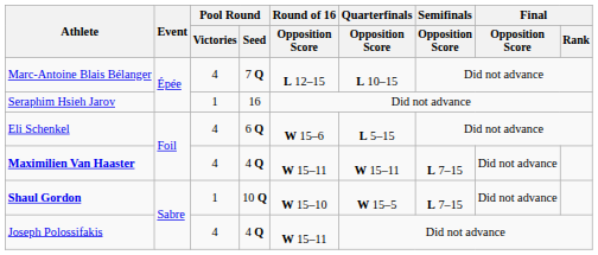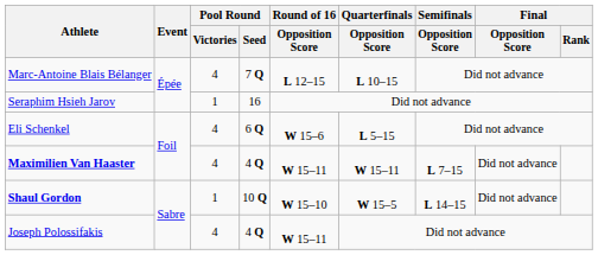 <table class=wikitable style="font-size:90%">
 <tr>
 <th rowspan="2">Athlete</th>
 <th rowspan="2">Event</th>
 <th colspan=2>Pool Round</th>
 <th>Round of 16</th>
 <th>Quarterfinals</th>
 <th>Semifinals</th>
 <th colspan=2>Final</th>
 </tr>
 <tr style="font-size:95%">
 <th>Victories</th>
 <th>Seed</th>
 <th>Opposition<br>Score</th>
 <th>Opposition<br>Score</th>
 <th>Opposition<br>Score</th>
 <th>Opposition<br>Score</th>
 <th>Rank</th>
 </tr>
 <tr align=center>
 <td align=left><a href='#'>Marc-Antoine Blais Bélanger</a></td>
 <td align=left rowspan=2><a href='#'>Épée</a></td>
 <td>4</td>
 <td>7 <strong>Q</strong></td>
 <td><br><strong>L</strong> 12–15</td>
 <td><br><strong>L</strong> 10–15</td>
 <td colspan=3>Did not advance</td>
 </tr>
 <tr align=center>
 <td align=left><a href='#'>Seraphim Hsieh Jarov</a></td>
 <td>1</td>
 <td>16</td>
 <td colspan=5>Did not advance</td>
 </tr>
 <tr align=center>
 <td align=left><a href='#'>Eli Schenkel</a></td>
 <td align=left rowspan=2><a href='#'>Foil</a></td>
 <td>4</td>
 <td>6 <strong>Q</strong></td>
 <td><br><strong>W</strong> 15–6</td>
 <td><br><strong>L</strong> 5–15</td>
 <td colspan=3>Did not advance</td>
 </tr>
 <tr align=center>
 <td align=left><strong><a href='#'>Maximilien Van Haaster</a></strong></td>
 <td>4</td>
 <td>4 <strong>Q</strong></td>
 <td><br><strong>W</strong> 15–11</td>
 <td><br><strong>W</strong> 15–11</td>
 <td><br><strong>L</strong> 7–15</td>
 <td>Did not advance</td>
 <td></td>
 </tr>
 <tr align=center>
 <td align=left><strong><a href='#'>Shaul Gordon</a></strong></td>
 <td align=left rowspan=2><a href='#'>Sabre</a></td>
 <td>1</td>
 <td>10 <strong>Q</strong></td>
 <td><br><strong>W</strong> 15–10</td>
 <td><br><strong>W</strong> 15–5</td>
-<td><br><strong>L</strong> 7–15</td>
+<td><br><strong>L</strong> 14–15</td>
 <td>Did not advance</td>
 <td></td>
 </tr>
 <tr align=center>
 <td align=left><a href='#'>Joseph Polossifakis</a></td>
 <td>4</td>
 <td>4 <strong>Q</strong></td>
 <td><br><strong>W</strong> 15–11</td>
 <td colspan=4>Did not advance</td>
 </tr>
 </table>
